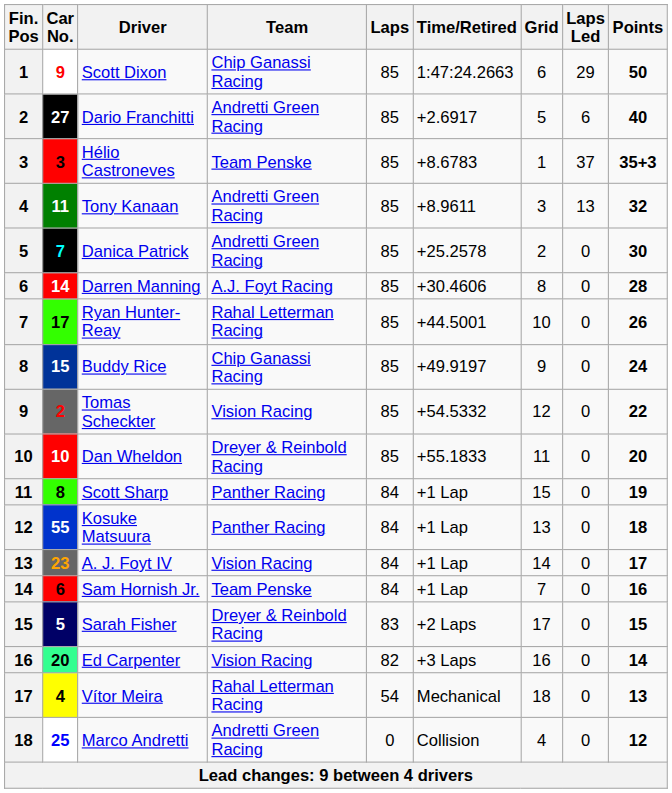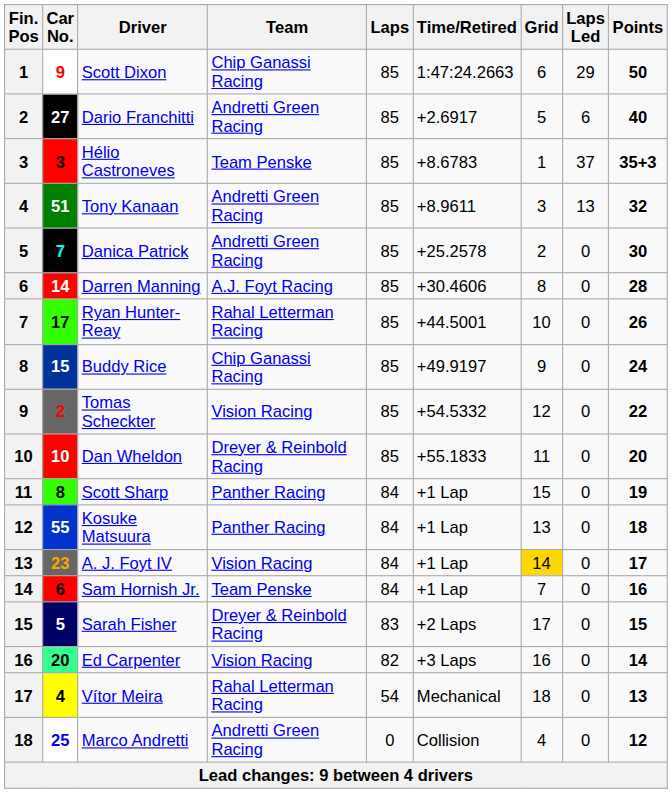 <table class="wikitable" style="font-size:95%;">
 <tr>
 <th>Fin.<br>Pos</th>
 <th>Car<br>No.</th>
 <th>Driver</th>
 <th>Team</th>
 <th>Laps</th>
 <th>Time/Retired</th>
 <th>Grid</th>
 <th>Laps<br>Led</th>
 <th>Points</th>
 </tr>
 <tr>
 <th>1</th>
 <td align=center style="background:#FFFFFF; color:Red;" align=center><strong>9</strong></td>
 <td> <a href='#'>Scott Dixon</a></td>
 <td><a href='#'>Chip Ganassi Racing</a></td>
 <td align=center>85</td>
 <td align=left>1:47:24.2663</td>
 <td align=center>6</td>
 <td align=center>29</td>
 <td align=center><strong>50</strong></td>
 </tr>
 <tr>
 <th>2</th>
 <td align=center style="background:#000000; color:white;" align=center><strong>27</strong></td>
 <td> <a href='#'>Dario Franchitti</a></td>
 <td><a href='#'>Andretti Green Racing</a></td>
 <td align=center>85</td>
 <td align=left>+2.6917</td>
 <td align=center>5</td>
 <td align=center>6</td>
 <td align=center><strong>40</strong></td>
 </tr>
 <tr>
 <th>3</th>
 <td align=center style="background:#ff0000; color:Black;" align=center><strong>3</strong></td>
 <td> <a href='#'>Hélio Castroneves</a></td>
 <td><a href='#'>Team Penske</a></td>
 <td align=center>85</td>
 <td align=left>+8.6783</td>
 <td align=center>1</td>
 <td align=center>37</td>
 <td align=center><strong>35+3</strong></td>
 </tr>
 <tr>
 <th>4</th>
-<td align=center style="background:green; color:white;" align=center><strong>11</strong></td>
+<td align=center style="background:green; color:white;" align=center><strong>51</strong></td>
 <td> <a href='#'>Tony Kanaan</a></td>
 <td><a href='#'>Andretti Green Racing</a></td>
 <td align=center>85</td>
 <td align=left>+8.9611</td>
 <td align=center>3</td>
 <td align=center>13</td>
 <td align=center><strong>32</strong></td>
 </tr>
 <tr>
 <th>5</th>
 <td align=center style="background:#000000; color:aqua;" align=center><strong>7</strong></td>
 <td> <a href='#'>Danica Patrick</a></td>
 <td><a href='#'>Andretti Green Racing</a></td>
 <td align=center>85</td>
 <td align=left>+25.2578</td>
 <td align=center>2</td>
 <td align=center>0</td>
 <td align=center><strong>30</strong></td>
 </tr>
 <tr>
 <th>6</th>
 <td align=center style="background:red; color:White;" align=center><strong>14</strong></td>
 <td> <a href='#'>Darren Manning</a></td>
 <td><a href='#'>A.J. Foyt Racing</a></td>
 <td align=center>85</td>
 <td align=left>+30.4606</td>
 <td align=center>8</td>
 <td align=center>0</td>
 <td align=center><strong>28</strong></td>
 </tr>
 <tr>
 <th>7</th>
 <td align=center style="background:#33ff00; color:Black;" align=center><strong>17</strong></td>
 <td> <a href='#'>Ryan Hunter-Reay</a></td>
 <td><a href='#'>Rahal Letterman Racing</a></td>
 <td align=center>85</td>
 <td align=left>+44.5001</td>
 <td align=center>10</td>
 <td align=center>0</td>
 <td align=center><strong>26</strong></td>
 </tr>
 <tr>
 <th>8</th>
 <td align=center style="background:#003399; color:White;" align=center><strong>15</strong></td>
 <td> <a href='#'>Buddy Rice</a></td>
 <td><a href='#'>Chip Ganassi Racing</a></td>
 <td align=center>85</td>
 <td align=left>+49.9197</td>
 <td align=center>9</td>
 <td align=center>0</td>
 <td align=center><strong>24</strong></td>
 </tr>
 <tr>
 <th>9</th>
 <td align=center style="background:#666666; color:Red;"  align=center><strong>2</strong></td>
 <td> <a href='#'>Tomas Scheckter</a></td>
 <td><a href='#'>Vision Racing</a></td>
 <td align=center>85</td>
 <td align=left>+54.5332</td>
 <td align=center>12</td>
 <td align=center>0</td>
 <td align=center><strong>22</strong></td>
 </tr>
 <tr>
 <th>10</th>
 <td align=center style="background:red; color:white;" align=center><strong>10</strong></td>
 <td> <a href='#'>Dan Wheldon</a></td>
 <td><a href='#'>Dreyer & Reinbold Racing</a></td>
 <td align=center>85</td>
 <td align=left>+55.1833</td>
 <td align=center>11</td>
 <td align=center>0</td>
 <td align=center><strong>20</strong></td>
 </tr>
 <tr>
 <th>11</th>
 <td align=center style="background:#33ff00; color:Black;" align=center><strong>8</strong></td>
 <td> <a href='#'>Scott Sharp</a></td>
 <td><a href='#'>Panther Racing</a></td>
 <td align=center>84</td>
 <td align=left>+1 Lap</td>
 <td align=center>15</td>
 <td align=center>0</td>
 <td align=center><strong>19</strong></td>
 </tr>
 <tr>
 <th>12</th>
 <td align=center style="background:#0033cc; color:White;" align=center><strong>55</strong></td>
 <td> <a href='#'>Kosuke Matsuura</a></td>
 <td><a href='#'>Panther Racing</a></td>
 <td align=center>84</td>
 <td align=left>+1 Lap</td>
 <td align=center>13</td>
 <td align=center>0</td>
 <td align=center><strong>18</strong></td>
 </tr>
 <tr>
 <th>13</th>
 <td align=center style="background:#666666; color:Orange;" align=center><strong>23</strong></td>
 <td> <a href='#'>A. J. Foyt IV</a></td>
 <td><a href='#'>Vision Racing</a></td>
 <td align=center>84</td>
 <td align=left>+1 Lap</td>
-<td align=center>14</td>
+<td align=center style="background: gold;">14</td>
 <td align=center>0</td>
 <td align=center><strong>17</strong></td>
 </tr>
 <tr>
 <th>14</th>
 <td align=center style="background:#ff0000; color:Black;" align=center><strong>6</strong></td>
 <td> <a href='#'>Sam Hornish Jr.</a></td>
 <td><a href='#'>Team Penske</a></td>
 <td align=center>84</td>
 <td align=left>+1 Lap</td>
 <td align=center>7</td>
 <td align=center>0</td>
 <td align=center><strong>16</strong></td>
 </tr>
 <tr>
 <th>15</th>
 <td align=center style="background:#000066; color:White;" align=center><strong>5</strong></td>
 <td> <a href='#'>Sarah Fisher</a></td>
 <td><a href='#'>Dreyer & Reinbold Racing</a></td>
 <td align=center>83</td>
 <td align=left>+2 Laps</td>
 <td align=center>17</td>
 <td align=center>0</td>
 <td align=center><strong>15</strong></td>
 </tr>
 <tr>
 <th>16</th>
 <td style="background:#33ff90; color:Black;" align=center><strong>20</strong></td>
 <td> <a href='#'>Ed Carpenter</a></td>
 <td><a href='#'>Vision Racing</a></td>
 <td align=center>82</td>
 <td align=left>+3 Laps</td>
 <td align=center>16</td>
 <td align=center>0</td>
 <td align=center><strong>14</strong></td>
 </tr>
 <tr>
 <th>17</th>
 <td align=center style="background:#ffff00; color:Black;" align=center><strong>4</strong></td>
 <td> <a href='#'>Vítor Meira</a></td>
 <td><a href='#'>Rahal Letterman Racing</a></td>
 <td align=center>54</td>
 <td align=left>Mechanical</td>
 <td align=center>18</td>
 <td align=center>0</td>
 <td align=center><strong>13</strong></td>
 </tr>
 <tr>
 <th>18</th>
 <td align=center style="background:white; color:blue;"  align=center><strong>25</strong></td>
 <td> <a href='#'>Marco Andretti</a></td>
 <td><a href='#'>Andretti Green Racing</a></td>
 <td align=center>0</td>
 <td align=left>Collision</td>
 <td align=center>4</td>
 <td align=center>0</td>
 <td align=center><strong>12</strong></td>
 </tr>
 <tr>
 <th colspan=9>Lead changes: 9 between 4 drivers</th>
 </tr>
 </table>
